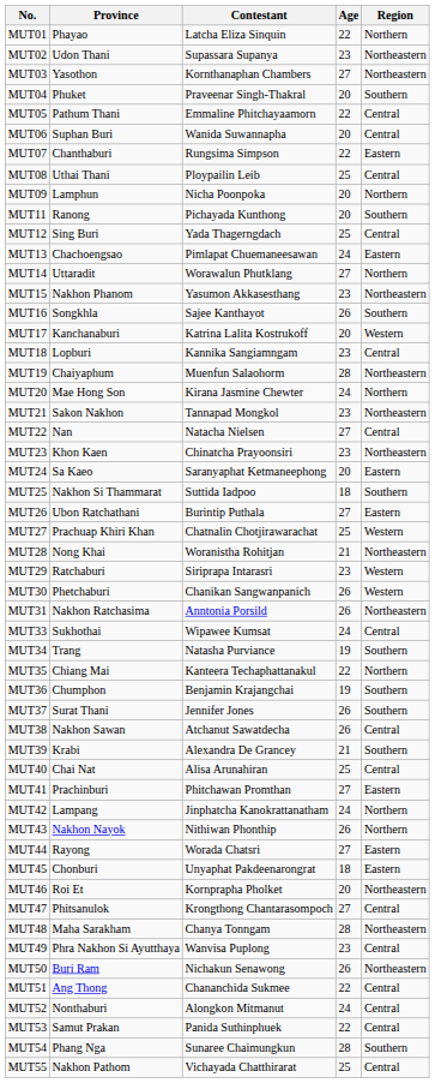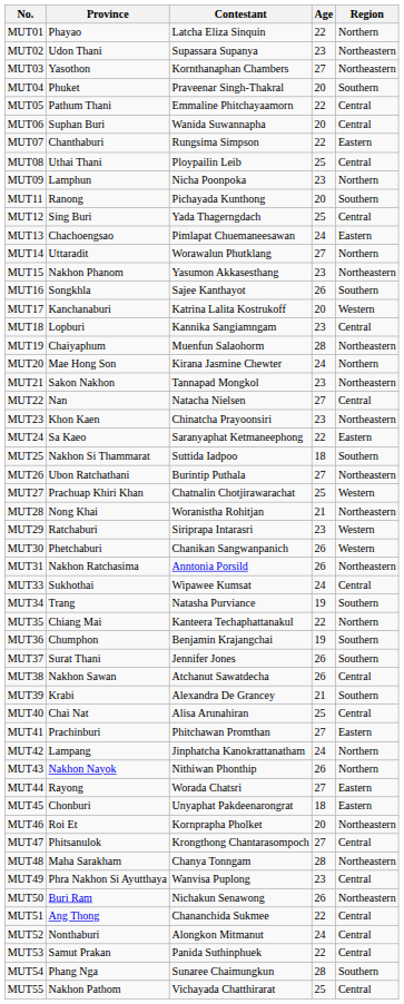 <table class="wikitable sortable" style="font-size:95%;">
 <tr>
 <th>No.</th>
 <th>Province</th>
 <th>Contestant</th>
 <th>Age</th>
 <th>Region</th>
 </tr>
 <tr>
 <td>MUT01</td>
 <td>Phayao</td>
 <td>Latcha Eliza Sinquin</td>
 <td>22</td>
 <td>Northern</td>
 </tr>
 <tr>
 <td>MUT02</td>
 <td>Udon Thani</td>
 <td>Supassara Supanya</td>
 <td>23</td>
 <td>Northeastern</td>
 </tr>
 <tr>
 <td>MUT03</td>
 <td>Yasothon</td>
 <td>Kornthanaphan Chambers</td>
 <td>27</td>
 <td>Northeastern</td>
 </tr>
 <tr>
 <td>MUT04</td>
 <td>Phuket</td>
 <td>Praveenar Singh-Thakral</td>
 <td>20</td>
 <td>Southern</td>
 </tr>
 <tr>
 <td>MUT05</td>
 <td>Pathum Thani</td>
 <td>Emmaline Phitchayaamorn</td>
 <td>22</td>
 <td>Central</td>
 </tr>
 <tr>
 <td>MUT06</td>
 <td>Suphan Buri</td>
 <td>Wanida Suwannapha</td>
 <td>20</td>
 <td>Central</td>
 </tr>
 <tr>
 <td>MUT07</td>
 <td>Chanthaburi</td>
 <td>Rungsima Simpson</td>
 <td>22</td>
 <td>Eastern</td>
 </tr>
 <tr>
 <td>MUT08</td>
 <td>Uthai Thani</td>
 <td>Ploypailin Leib</td>
 <td>25</td>
 <td>Central</td>
 </tr>
 <tr>
 <td>MUT09</td>
 <td>Lamphun</td>
 <td>Nicha Poonpoka</td>
-<td>20</td>
+<td>23</td>
 <td>Northern</td>
 </tr>
 <tr>
 <td>MUT11</td>
 <td>Ranong</td>
 <td>Pichayada Kunthong</td>
 <td>20</td>
 <td>Southern</td>
 </tr>
 <tr>
 <td>MUT12</td>
 <td>Sing Buri</td>
 <td>Yada Thagerngdach</td>
 <td>25</td>
 <td>Central</td>
 </tr>
 <tr>
 <td>MUT13</td>
 <td>Chachoengsao</td>
 <td>Pimlapat Chuemaneesawan</td>
 <td>24</td>
 <td>Eastern</td>
 </tr>
 <tr>
 <td>MUT14</td>
 <td>Uttaradit</td>
 <td>Worawalun Phutklang</td>
 <td>27</td>
 <td>Northern</td>
 </tr>
 <tr>
 <td>MUT15</td>
 <td>Nakhon Phanom</td>
 <td>Yasumon Akkasesthang</td>
 <td>23</td>
 <td>Northeastern</td>
 </tr>
 <tr>
 <td>MUT16</td>
 <td>Songkhla</td>
 <td>Sajee Kanthayot</td>
 <td>26</td>
 <td>Southern</td>
 </tr>
 <tr>
 <td>MUT17</td>
 <td>Kanchanaburi</td>
 <td>Katrina Lalita Kostrukoff</td>
 <td>20</td>
 <td>Western</td>
 </tr>
 <tr>
 <td>MUT18</td>
 <td>Lopburi</td>
 <td>Kannika Sangiamngam</td>
 <td>23</td>
 <td>Central</td>
 </tr>
 <tr>
 <td>MUT19</td>
 <td>Chaiyaphum</td>
 <td>Muenfun Salaohorm</td>
 <td>28</td>
 <td>Northeastern</td>
 </tr>
 <tr>
 <td>MUT20</td>
 <td>Mae Hong Son</td>
 <td>Kirana Jasmine Chewter</td>
 <td>24</td>
 <td>Northern</td>
 </tr>
 <tr>
 <td>MUT21</td>
 <td>Sakon Nakhon</td>
 <td>Tannapad Mongkol</td>
 <td>23</td>
 <td>Northeastern</td>
 </tr>
 <tr>
 <td>MUT22</td>
 <td>Nan</td>
 <td>Natacha Nielsen</td>
 <td>27</td>
 <td>Central</td>
 </tr>
 <tr>
 <td>MUT23</td>
 <td>Khon Kaen</td>
 <td>Chinatcha Prayoonsiri</td>
 <td>23</td>
 <td>Northeastern</td>
 </tr>
 <tr>
 <td>MUT24</td>
 <td>Sa Kaeo</td>
 <td>Saranyaphat Ketmaneephong</td>
-<td>20</td>
+<td>22</td>
 <td>Eastern</td>
 </tr>
 <tr>
 <td>MUT25</td>
 <td>Nakhon Si Thammarat</td>
 <td>Suttida Iadpoo</td>
 <td>18</td>
 <td>Southern</td>
 </tr>
 <tr>
 <td>MUT26</td>
 <td>Ubon Ratchathani</td>
 <td>Burintip Puthala</td>
 <td>27</td>
-<td>Eastern</td>
+<td>Northeastern</td>
 </tr>
 <tr>
 <td>MUT27</td>
 <td>Prachuap Khiri Khan</td>
 <td>Chatnalin Chotjirawarachat</td>
 <td>25</td>
 <td>Western</td>
 </tr>
 <tr>
 <td>MUT28</td>
 <td>Nong Khai</td>
 <td>Woranistha Rohitjan</td>
 <td>21</td>
 <td>Northeastern</td>
 </tr>
 <tr>
 <td>MUT29</td>
 <td>Ratchaburi</td>
 <td>Siriprapa Intarasri</td>
 <td>23</td>
 <td>Western</td>
 </tr>
 <tr>
 <td>MUT30</td>
 <td>Phetchaburi</td>
 <td>Chanikan Sangwanpanich</td>
 <td>26</td>
 <td>Western</td>
 </tr>
 <tr>
 <td>MUT31</td>
 <td>Nakhon Ratchasima</td>
 <td><a href='#'>Anntonia Porsild</a></td>
 <td>26</td>
 <td>Northeastern</td>
 </tr>
 <tr>
 <td>MUT33</td>
 <td>Sukhothai</td>
 <td>Wipawee Kumsat</td>
 <td>24</td>
 <td>Central</td>
 </tr>
 <tr>
 <td>MUT34</td>
 <td>Trang</td>
 <td>Natasha Purviance</td>
 <td>19</td>
 <td>Southern</td>
 </tr>
 <tr>
 <td>MUT35</td>
 <td>Chiang Mai</td>
 <td>Kanteera Techaphattanakul</td>
 <td>22</td>
 <td>Northern</td>
 </tr>
 <tr>
 <td>MUT36</td>
 <td>Chumphon</td>
 <td>Benjamin Krajangchai</td>
 <td>19</td>
 <td>Southern</td>
 </tr>
 <tr>
 <td>MUT37</td>
 <td>Surat Thani</td>
 <td>Jennifer Jones</td>
 <td>26</td>
 <td>Southern</td>
 </tr>
 <tr>
 <td>MUT38</td>
 <td>Nakhon Sawan</td>
 <td>Atchanut Sawatdecha</td>
 <td>26</td>
 <td>Central</td>
 </tr>
 <tr>
 <td>MUT39</td>
 <td>Krabi</td>
 <td>Alexandra De Grancey</td>
 <td>21</td>
 <td>Southern</td>
 </tr>
 <tr>
 <td>MUT40</td>
 <td>Chai Nat</td>
 <td>Alisa Arunahiran</td>
 <td>25</td>
 <td>Central</td>
 </tr>
 <tr>
 <td>MUT41</td>
 <td>Prachinburi</td>
 <td>Phitchawan Promthan</td>
 <td>27</td>
 <td>Eastern</td>
 </tr>
 <tr>
 <td>MUT42</td>
 <td>Lampang</td>
 <td>Jinphatcha Kanokrattanatham</td>
 <td>24</td>
 <td>Northern</td>
 </tr>
 <tr>
 <td>MUT43</td>
 <td><a href='#'>Nakhon Nayok</a></td>
 <td>Nithiwan Phonthip</td>
 <td>26</td>
 <td>Northern</td>
 </tr>
 <tr>
 <td>MUT44</td>
 <td>Rayong</td>
 <td>Worada Chatsri</td>
 <td>27</td>
 <td>Eastern</td>
 </tr>
 <tr>
 <td>MUT45</td>
 <td>Chonburi</td>
 <td>Unyaphat Pakdeenarongrat</td>
 <td>18</td>
 <td>Eastern</td>
 </tr>
 <tr>
 <td>MUT46</td>
 <td>Roi Et</td>
 <td>Kornprapha Pholket</td>
 <td>20</td>
 <td>Northeastern</td>
 </tr>
 <tr>
 <td>MUT47</td>
 <td>Phitsanulok</td>
 <td>Krongthong Chantarasompoch</td>
 <td>27</td>
 <td>Central</td>
 </tr>
 <tr>
 <td>MUT48</td>
 <td>Maha Sarakham</td>
 <td>Chanya Tonngam</td>
 <td>28</td>
 <td>Northeastern</td>
 </tr>
 <tr>
 <td>MUT49</td>
 <td>Phra Nakhon Si Ayutthaya</td>
 <td>Wanvisa Puplong</td>
 <td>23</td>
 <td>Central</td>
 </tr>
 <tr>
 <td>MUT50</td>
 <td Buriram><a href='#'>Buri Ram</a></td>
 <td>Nichakun Senawong</td>
 <td>26</td>
 <td>Northeastern</td>
 </tr>
 <tr>
 <td>MUT51</td>
 <td><a href='#'>Ang Thong</a></td>
 <td>Chananchida Sukmee</td>
 <td>22</td>
 <td>Central</td>
 </tr>
 <tr>
 <td>MUT52</td>
 <td>Nonthaburi</td>
 <td>Alongkon Mitmanut</td>
 <td>24</td>
 <td>Central</td>
 </tr>
 <tr>
 <td>MUT53</td>
 <td>Samut Prakan</td>
 <td>Panida Suthinphuek</td>
 <td>22</td>
 <td>Central</td>
 </tr>
 <tr>
 <td>MUT54</td>
 <td>Phang Nga</td>
 <td>Sunaree Chaimungkun</td>
 <td>28</td>
 <td>Southern</td>
 </tr>
 <tr>
 <td>MUT55</td>
 <td>Nakhon Pathom</td>
 <td>Vichayada Chatthirarat</td>
 <td>25</td>
 <td>Central</td>
 </tr>
 </table>
